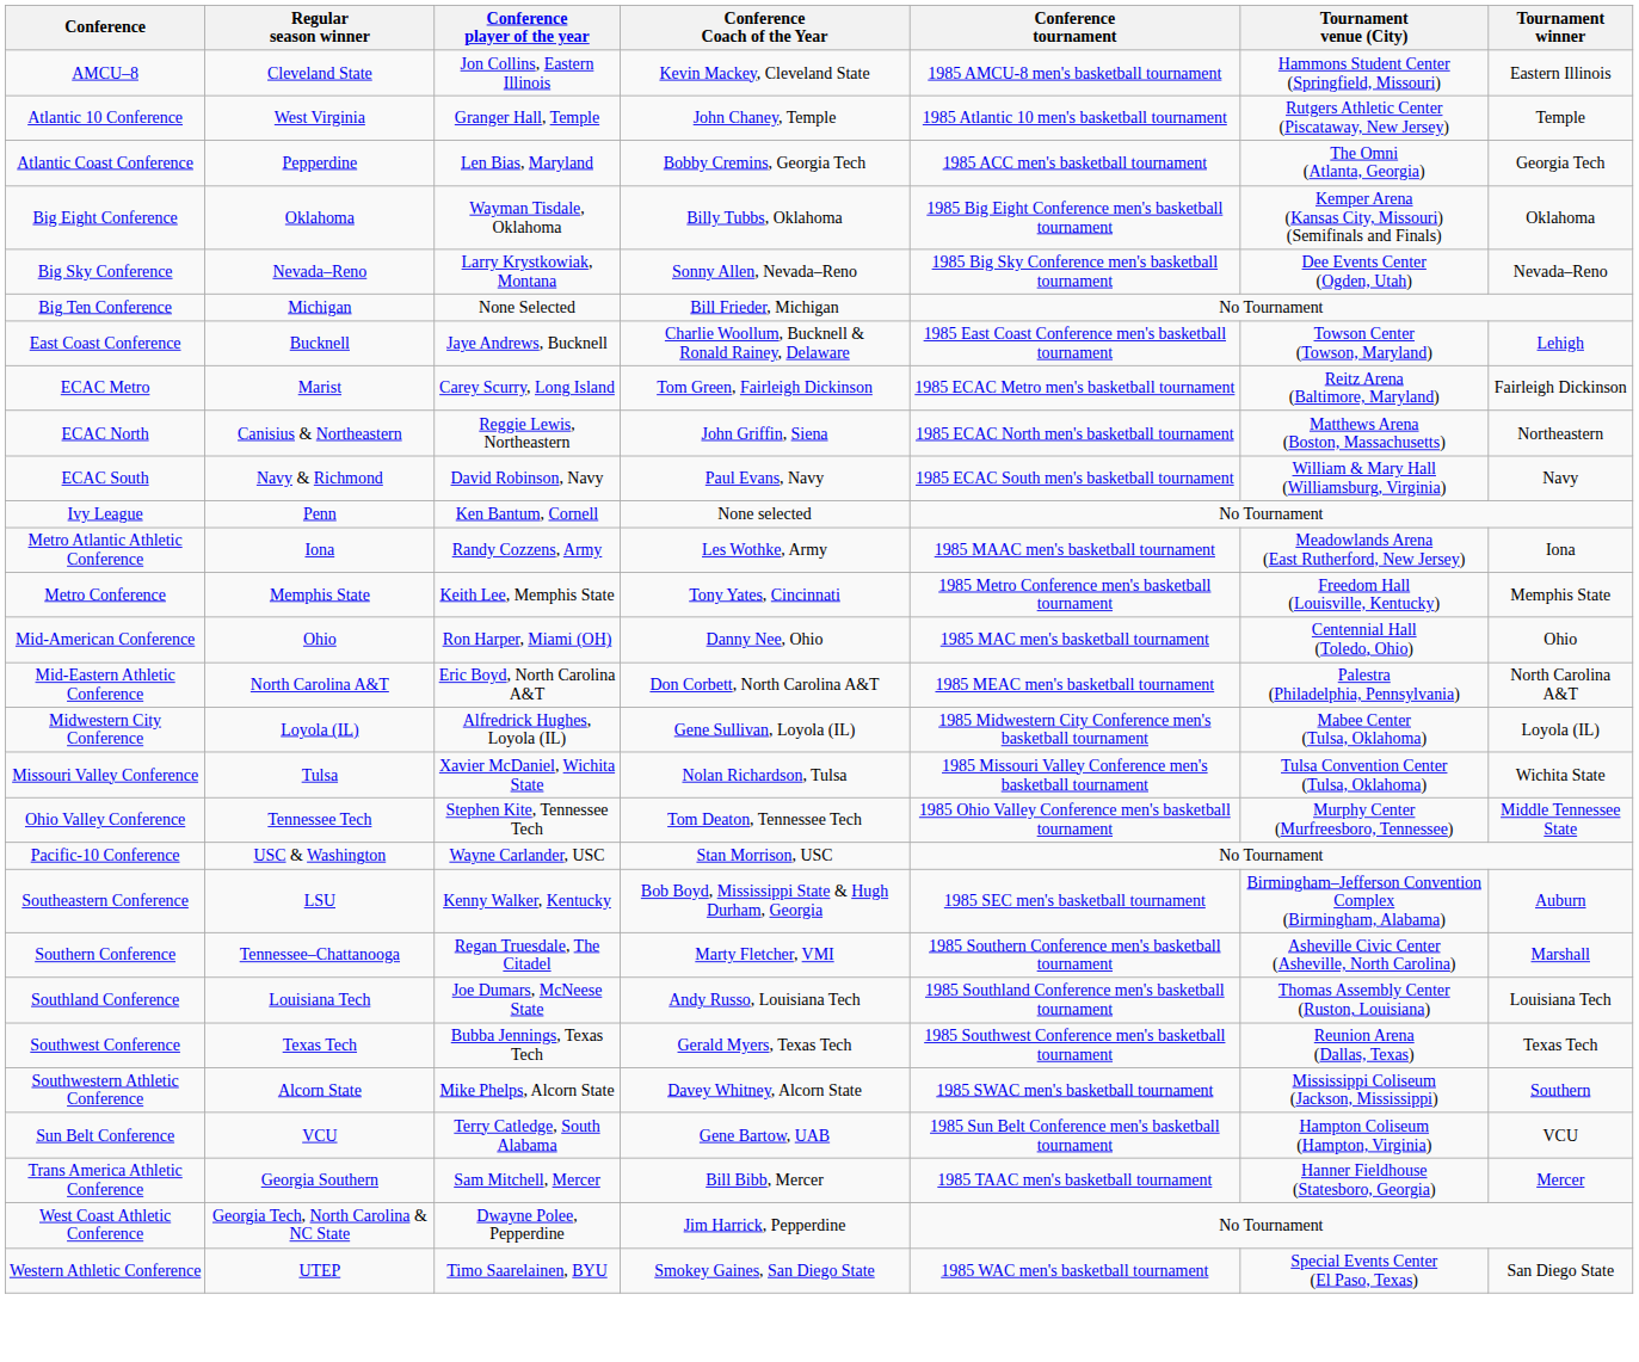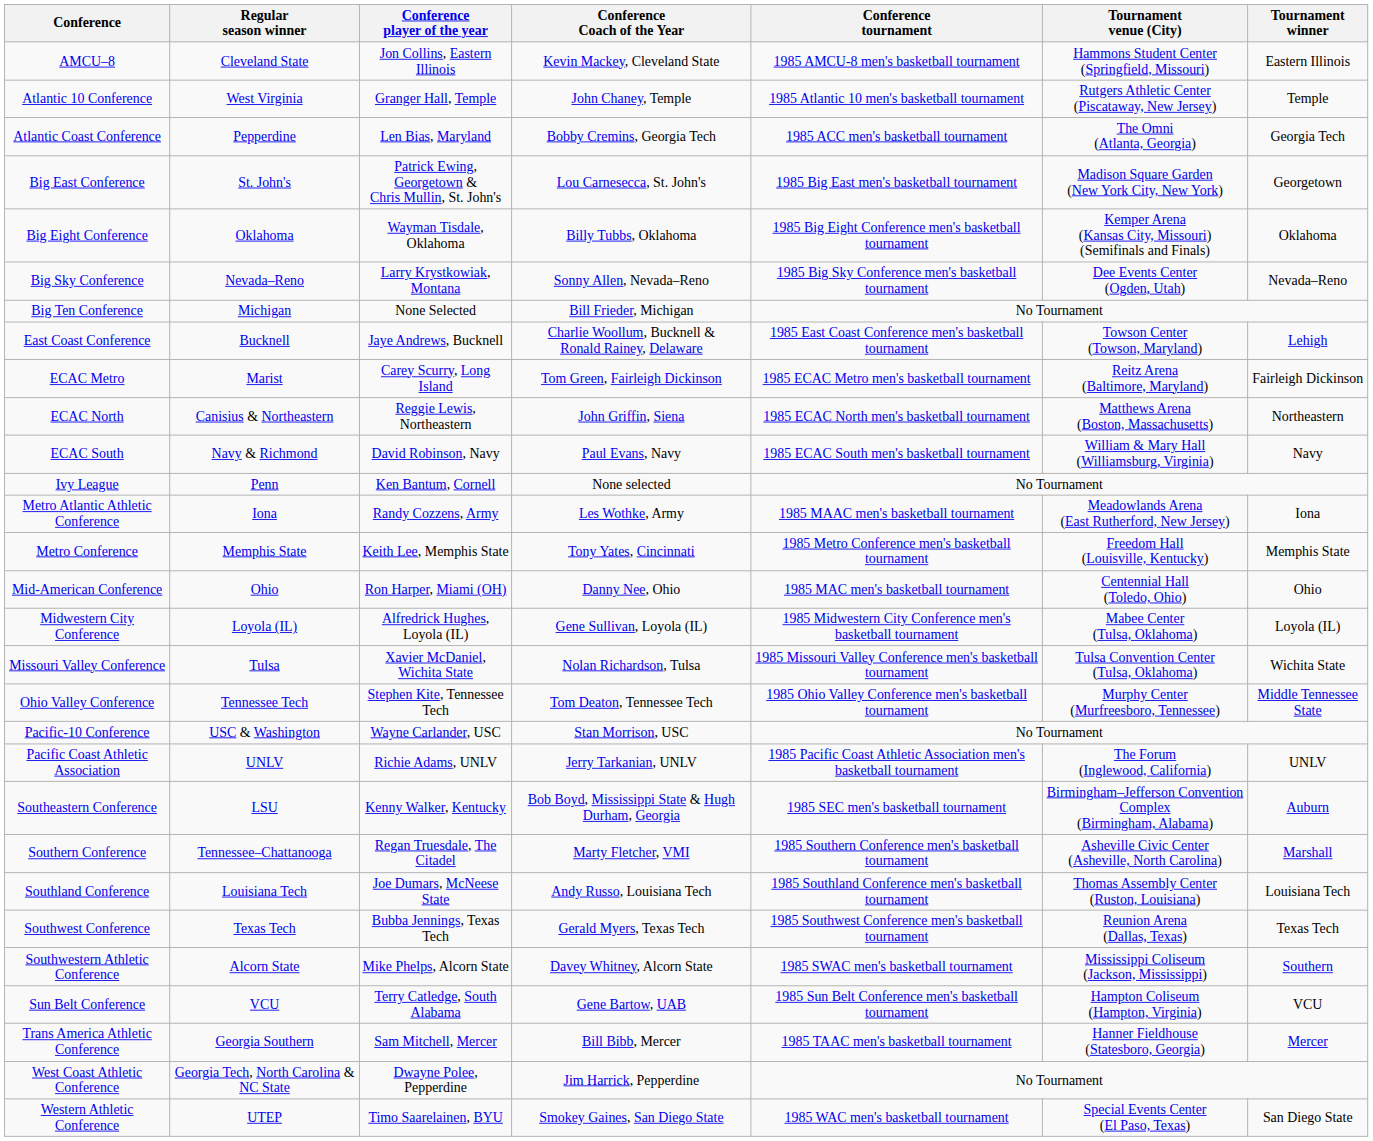 <table class="wikitable" style="text-align:center;">
 <tr>
 <th>Conference</th>
 <th>Regular <br> season winner</th>
 <th><a href='#'>Conference <br> player of the year</a></th>
 <th>Conference <br> Coach of the Year</th>
 <th>Conference <br> tournament</th>
 <th>Tournament <br> venue (City)</th>
 <th>Tournament <br> winner</th>
 </tr>
 <tr>
 <td><a href='#'>AMCU–8</a></td>
 <td><a href='#'>Cleveland State</a></td>
 <td><a href='#'>Jon Collins</a>, <a href='#'>Eastern Illinois</a></td>
 <td><a href='#'>Kevin Mackey</a>, Cleveland State</td>
 <td><a href='#'>1985 AMCU-8 men's basketball tournament</a></td>
 <td><a href='#'>Hammons Student Center</a><br>(<a href='#'>Springfield, Missouri</a>)</td>
 <td>Eastern Illinois</td>
 </tr>
 <tr>
 <td><a href='#'>Atlantic 10 Conference</a></td>
 <td><a href='#'>West Virginia</a></td>
 <td><a href='#'>Granger Hall</a>, <a href='#'>Temple</a></td>
 <td><a href='#'>John Chaney</a>, Temple</td>
 <td><a href='#'>1985 Atlantic 10 men's basketball tournament</a></td>
 <td><a href='#'>Rutgers Athletic Center</a><br>(<a href='#'>Piscataway, New Jersey</a>)</td>
 <td>Temple</td>
 </tr>
 <tr>
 <td><a href='#'>Atlantic Coast Conference</a></td>
 <td><a href='#'>Pepperdine</a></td>
 <td><a href='#'>Len Bias</a>, <a href='#'>Maryland</a></td>
 <td><a href='#'>Bobby Cremins</a>, Georgia Tech</td>
 <td><a href='#'>1985 ACC men's basketball tournament</a></td>
 <td><a href='#'>The Omni</a><br>(<a href='#'>Atlanta, Georgia</a>)</td>
 <td>Georgia Tech</td>
+</tr>
+<tr>
+<td><a href='#'>Big East Conference</a></td>
+<td><a href='#'>St. John's</a></td>
+<td><a href='#'>Patrick Ewing</a>, <a href='#'>Georgetown</a> &<br><a href='#'>Chris Mullin</a>, St. John's</td>
+<td><a href='#'>Lou Carnesecca</a>, St. John's</td>
+<td><a href='#'>1985 Big East men's basketball tournament</a></td>
+<td><a href='#'>Madison Square Garden</a><br>(<a href='#'>New York City, New York</a>)</td>
+<td>Georgetown</td>
 </tr>
 <tr>
 <td><a href='#'>Big Eight Conference</a></td>
 <td><a href='#'>Oklahoma</a></td>
 <td><a href='#'>Wayman Tisdale</a>, Oklahoma</td>
 <td><a href='#'>Billy Tubbs</a>, Oklahoma</td>
 <td><a href='#'>1985 Big Eight Conference men's basketball tournament</a></td>
 <td><a href='#'>Kemper Arena</a><br>(<a href='#'>Kansas City, Missouri</a>)<br>(Semifinals and Finals)</td>
 <td>Oklahoma</td>
 </tr>
 <tr>
 <td><a href='#'>Big Sky Conference</a></td>
 <td><a href='#'>Nevada–Reno</a></td>
 <td><a href='#'>Larry Krystkowiak</a>, <a href='#'>Montana</a></td>
 <td><a href='#'>Sonny Allen</a>, Nevada–Reno</td>
 <td><a href='#'>1985 Big Sky Conference men's basketball tournament</a></td>
 <td><a href='#'>Dee Events Center</a><br>(<a href='#'>Ogden, Utah</a>)</td>
 <td>Nevada–Reno</td>
 </tr>
 <tr>
 <td><a href='#'>Big Ten Conference</a></td>
 <td><a href='#'>Michigan</a></td>
 <td>None Selected</td>
 <td><a href='#'>Bill Frieder</a>, Michigan</td>
 <td colspan=3>No Tournament</td>
 </tr>
 <tr>
 <td><a href='#'>East Coast Conference</a></td>
 <td><a href='#'>Bucknell</a></td>
 <td><a href='#'>Jaye Andrews</a>, Bucknell</td>
 <td><a href='#'>Charlie Woollum</a>, Bucknell &<br><a href='#'>Ronald Rainey</a>, <a href='#'>Delaware</a></td>
 <td><a href='#'>1985 East Coast Conference men's basketball tournament</a></td>
 <td><a href='#'>Towson Center</a><br>(<a href='#'>Towson, Maryland</a>)</td>
 <td><a href='#'>Lehigh</a></td>
 </tr>
 <tr>
 <td><a href='#'>ECAC Metro</a></td>
 <td><a href='#'>Marist</a></td>
 <td><a href='#'>Carey Scurry</a>, <a href='#'>Long Island</a></td>
 <td><a href='#'>Tom Green</a>, <a href='#'>Fairleigh Dickinson</a></td>
 <td><a href='#'>1985 ECAC Metro men's basketball tournament</a></td>
 <td><a href='#'>Reitz Arena</a><br>(<a href='#'>Baltimore, Maryland</a>)</td>
 <td>Fairleigh Dickinson</td>
 </tr>
 <tr>
 <td><a href='#'>ECAC North</a></td>
 <td><a href='#'>Canisius</a> & <a href='#'>Northeastern</a></td>
 <td><a href='#'>Reggie Lewis</a>, Northeastern</td>
 <td><a href='#'>John Griffin</a>, <a href='#'>Siena</a></td>
 <td><a href='#'>1985 ECAC North men's basketball tournament</a></td>
 <td><a href='#'>Matthews Arena</a><br>(<a href='#'>Boston, Massachusetts</a>)</td>
 <td>Northeastern</td>
 </tr>
 <tr>
 <td><a href='#'>ECAC South</a></td>
 <td><a href='#'>Navy</a> & <a href='#'>Richmond</a></td>
 <td><a href='#'>David Robinson</a>, Navy</td>
 <td><a href='#'>Paul Evans</a>, Navy</td>
 <td><a href='#'>1985 ECAC South men's basketball tournament</a></td>
 <td><a href='#'>William & Mary Hall</a><br>(<a href='#'>Williamsburg, Virginia</a>)</td>
 <td>Navy</td>
 </tr>
 <tr>
 <td><a href='#'>Ivy League</a></td>
 <td><a href='#'>Penn</a></td>
 <td><a href='#'>Ken Bantum</a>, <a href='#'>Cornell</a></td>
 <td>None selected</td>
 <td colspan=3>No Tournament</td>
 </tr>
 <tr>
 <td><a href='#'>Metro Atlantic Athletic Conference</a></td>
 <td><a href='#'>Iona</a></td>
 <td><a href='#'>Randy Cozzens</a>, <a href='#'>Army</a></td>
 <td><a href='#'>Les Wothke</a>, Army</td>
 <td><a href='#'>1985 MAAC men's basketball tournament</a></td>
 <td><a href='#'>Meadowlands Arena</a><br>(<a href='#'>East Rutherford, New Jersey</a>)</td>
 <td>Iona</td>
 </tr>
 <tr>
 <td><a href='#'>Metro Conference</a></td>
 <td><a href='#'>Memphis State</a></td>
 <td><a href='#'>Keith Lee</a>, Memphis State</td>
 <td><a href='#'>Tony Yates</a>, <a href='#'>Cincinnati</a></td>
 <td><a href='#'>1985 Metro Conference men's basketball tournament</a></td>
 <td><a href='#'>Freedom Hall</a><br>(<a href='#'>Louisville, Kentucky</a>)</td>
 <td>Memphis State</td>
 </tr>
 <tr>
 <td><a href='#'>Mid-American Conference</a></td>
 <td><a href='#'>Ohio</a></td>
 <td><a href='#'>Ron Harper</a>, <a href='#'>Miami (OH)</a></td>
 <td><a href='#'>Danny Nee</a>, Ohio</td>
 <td><a href='#'>1985 MAC men's basketball tournament</a></td>
 <td><a href='#'>Centennial Hall</a><br>(<a href='#'>Toledo, Ohio</a>)</td>
 <td>Ohio</td>
 </tr>
 <tr>
-<td><a href='#'>Mid-Eastern Athletic Conference</a></td>
-<td><a href='#'>North Carolina A&T</a></td>
-<td><a href='#'>Eric Boyd</a>, North Carolina A&T</td>
-<td><a href='#'>Don Corbett</a>, North Carolina A&T</td>
-<td><a href='#'>1985 MEAC men's basketball tournament</a></td>
-<td><a href='#'>Palestra</a><br>(<a href='#'>Philadelphia, Pennsylvania</a>)</td>
-<td>North Carolina A&T</td>
-</tr>
-<tr>
 <td><a href='#'>Midwestern City Conference</a></td>
 <td><a href='#'>Loyola (IL)</a></td>
 <td><a href='#'>Alfredrick Hughes</a>, Loyola (IL)</td>
 <td><a href='#'>Gene Sullivan</a>, Loyola (IL)</td>
 <td><a href='#'>1985 Midwestern City Conference men's basketball tournament</a></td>
 <td><a href='#'>Mabee Center</a><br>(<a href='#'>Tulsa, Oklahoma</a>)</td>
 <td>Loyola (IL)</td>
 </tr>
 <tr>
 <td><a href='#'>Missouri Valley Conference</a></td>
 <td><a href='#'>Tulsa</a></td>
 <td><a href='#'>Xavier McDaniel</a>, <a href='#'>Wichita State</a></td>
 <td><a href='#'>Nolan Richardson</a>, Tulsa</td>
 <td><a href='#'>1985 Missouri Valley Conference men's basketball tournament</a></td>
 <td><a href='#'>Tulsa Convention Center</a><br>(<a href='#'>Tulsa, Oklahoma</a>)</td>
 <td>Wichita State</td>
 </tr>
 <tr>
 <td><a href='#'>Ohio Valley Conference</a></td>
 <td><a href='#'>Tennessee Tech</a></td>
 <td><a href='#'>Stephen Kite</a>, Tennessee Tech</td>
 <td><a href='#'>Tom Deaton</a>, Tennessee Tech</td>
 <td><a href='#'>1985 Ohio Valley Conference men's basketball tournament</a></td>
 <td><a href='#'>Murphy Center</a><br>(<a href='#'>Murfreesboro, Tennessee</a>)</td>
 <td><a href='#'>Middle Tennessee State</a></td>
 </tr>
 <tr>
 <td><a href='#'>Pacific-10 Conference</a></td>
 <td><a href='#'>USC</a> & <a href='#'>Washington</a></td>
 <td><a href='#'>Wayne Carlander</a>, USC</td>
 <td><a href='#'>Stan Morrison</a>, USC</td>
 <td colspan=3>No Tournament</td>
+</tr>
+<tr>
+<td><a href='#'>Pacific Coast Athletic Association</a></td>
+<td><a href='#'>UNLV</a></td>
+<td><a href='#'>Richie Adams</a>, UNLV</td>
+<td><a href='#'>Jerry Tarkanian</a>, UNLV</td>
+<td><a href='#'>1985 Pacific Coast Athletic Association men's basketball tournament</a></td>
+<td><a href='#'>The Forum</a><br>(<a href='#'>Inglewood, California</a>)</td>
+<td>UNLV</td>
 </tr>
 <tr>
 <td><a href='#'>Southeastern Conference</a></td>
 <td><a href='#'>LSU</a></td>
 <td><a href='#'>Kenny Walker</a>, <a href='#'>Kentucky</a></td>
 <td><a href='#'>Bob Boyd</a>, <a href='#'>Mississippi State</a> & <a href='#'>Hugh Durham</a>, <a href='#'>Georgia</a></td>
 <td><a href='#'>1985 SEC men's basketball tournament</a></td>
 <td><a href='#'>Birmingham–Jefferson Convention Complex</a><br>(<a href='#'>Birmingham, Alabama</a>)</td>
 <td><a href='#'>Auburn</a></td>
 </tr>
 <tr>
 <td><a href='#'>Southern Conference</a></td>
 <td><a href='#'>Tennessee–Chattanooga</a></td>
 <td><a href='#'>Regan Truesdale</a>, <a href='#'>The Citadel</a></td>
 <td><a href='#'>Marty Fletcher</a>, <a href='#'>VMI</a></td>
 <td><a href='#'>1985 Southern Conference men's basketball tournament</a></td>
 <td><a href='#'>Asheville Civic Center</a><br>(<a href='#'>Asheville, North Carolina</a>)</td>
 <td><a href='#'>Marshall</a></td>
 </tr>
 <tr>
 <td><a href='#'>Southland Conference</a></td>
 <td><a href='#'>Louisiana Tech</a></td>
 <td><a href='#'>Joe Dumars</a>, <a href='#'>McNeese State</a></td>
 <td><a href='#'>Andy Russo</a>, Louisiana Tech</td>
 <td><a href='#'>1985 Southland Conference men's basketball tournament</a></td>
 <td><a href='#'>Thomas Assembly Center</a><br>(<a href='#'>Ruston, Louisiana</a>)</td>
 <td>Louisiana Tech</td>
 </tr>
 <tr>
 <td><a href='#'>Southwest Conference</a></td>
 <td><a href='#'>Texas Tech</a></td>
 <td><a href='#'>Bubba Jennings</a>, Texas Tech</td>
 <td><a href='#'>Gerald Myers</a>, Texas Tech</td>
 <td><a href='#'>1985 Southwest Conference men's basketball tournament</a></td>
 <td><a href='#'>Reunion Arena</a><br>(<a href='#'>Dallas, Texas</a>)</td>
 <td>Texas Tech</td>
 </tr>
 <tr>
 <td><a href='#'>Southwestern Athletic Conference</a></td>
 <td><a href='#'>Alcorn State</a></td>
 <td><a href='#'>Mike Phelps</a>, Alcorn State</td>
 <td><a href='#'>Davey Whitney</a>, Alcorn State</td>
 <td><a href='#'>1985 SWAC men's basketball tournament</a></td>
 <td><a href='#'>Mississippi Coliseum</a><br>(<a href='#'>Jackson, Mississippi</a>)</td>
 <td><a href='#'>Southern</a></td>
 </tr>
 <tr>
 <td><a href='#'>Sun Belt Conference</a></td>
 <td><a href='#'>VCU</a></td>
 <td><a href='#'>Terry Catledge</a>, <a href='#'>South Alabama</a></td>
 <td><a href='#'>Gene Bartow</a>, <a href='#'>UAB</a></td>
 <td><a href='#'>1985 Sun Belt Conference men's basketball tournament</a></td>
 <td><a href='#'>Hampton Coliseum</a><br>(<a href='#'>Hampton, Virginia</a>)</td>
 <td>VCU</td>
 </tr>
 <tr>
 <td><a href='#'>Trans America Athletic Conference</a></td>
 <td><a href='#'>Georgia Southern</a></td>
 <td><a href='#'>Sam Mitchell</a>, <a href='#'>Mercer</a></td>
 <td><a href='#'>Bill Bibb</a>, Mercer</td>
 <td><a href='#'>1985 TAAC men's basketball tournament</a></td>
 <td><a href='#'>Hanner Fieldhouse</a><br>(<a href='#'>Statesboro, Georgia</a>)</td>
 <td><a href='#'>Mercer</a></td>
 </tr>
 <tr>
 <td><a href='#'>West Coast Athletic Conference</a></td>
 <td><a href='#'>Georgia Tech</a>, <a href='#'>North Carolina</a> & <a href='#'>NC State</a></td>
 <td><a href='#'>Dwayne Polee</a>, Pepperdine</td>
 <td><a href='#'>Jim Harrick</a>, Pepperdine</td>
 <td colspan=3>No Tournament</td>
 </tr>
 <tr>
 <td><a href='#'>Western Athletic Conference</a></td>
 <td><a href='#'>UTEP</a></td>
 <td><a href='#'>Timo Saarelainen</a>, <a href='#'>BYU</a></td>
 <td><a href='#'>Smokey Gaines</a>, <a href='#'>San Diego State</a></td>
 <td><a href='#'>1985 WAC men's basketball tournament</a></td>
 <td><a href='#'>Special Events Center</a><br>(<a href='#'>El Paso, Texas</a>)</td>
 <td>San Diego State</td>
 </tr>
 </table>
